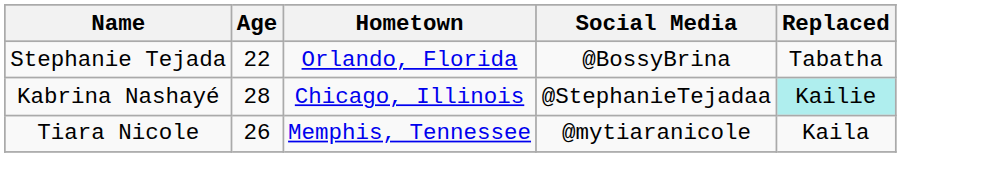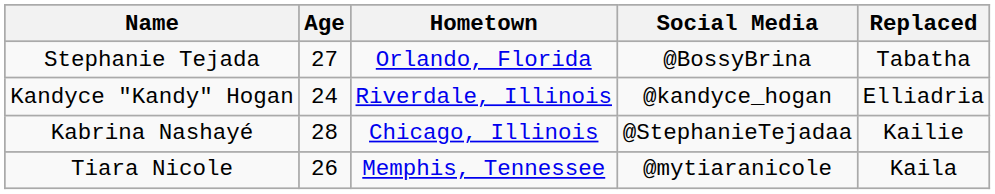 <table class="wikitable sortable plainrowheaders" style="text-align:center;">
 <tr>
 <th scope="col">Name</th>
 <th scope="col">Age</th>
 <th scope="col">Hometown</th>
 <th scope="col">Social Media</th>
 <th scope="col">Replaced</th>
 </tr>
 <tr>
 <td scope="row">Stephanie Tejada</td>
-<td>22</td>
+<td>27</td>
 <td><a href='#'>Orlando, Florida</a></td>
 <td>@BossyBrina</td>
 <td>Tabatha</td>
+</tr>
+<tr>
+<td scope="row">Kandyce "Kandy" Hogan</td>
+<td>24</td>
+<td><a href='#'>Riverdale, Illinois</a></td>
+<td>@kandyce_hogan</td>
+<td>Elliadria</td>
 </tr>
 <tr>
 <td scope="row">Kabrina Nashayé</td>
 <td>28</td>
 <td><a href='#'>Chicago, Illinois</a></td>
 <td>@StephanieTejadaa</td>
-<td style="background: paleturquoise;">Kailie</td>
+<td>Kailie</td>
 </tr>
 <tr>
 <td scope="row">Tiara Nicole</td>
 <td>26</td>
 <td><a href='#'>Memphis, Tennessee</a></td>
 <td>@mytiaranicole</td>
 <td>Kaila</td>
 </tr>
 </table>
